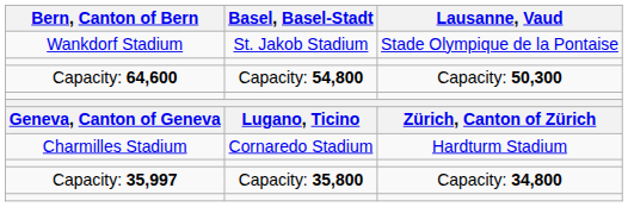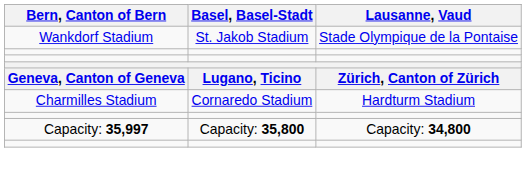 <table class="wikitable" style="text-align:center">
 <tr>
 <th><a href='#'>Bern</a>, <a href='#'>Canton of Bern</a></th>
 <th><a href='#'>Basel</a>, <a href='#'>Basel-Stadt</a></th>
 <th><a href='#'>Lausanne</a>, <a href='#'>Vaud</a></th>
 </tr>
 <tr>
 <td><a href='#'>Wankdorf Stadium</a></td>
 <td><a href='#'>St. Jakob Stadium</a></td>
 <td><a href='#'>Stade Olympique de la Pontaise</a></td>
 </tr>
 <tr>
 <td><small></small></td>
 <td><small></small></td>
 <td><small></small></td>
-</tr>
-<tr>
-<td>Capacity: <strong>64,600</strong></td>
-<td>Capacity: <strong>54,800</strong></td>
-<td>Capacity: <strong>50,300</strong></td>
 </tr>
 <tr>
 <td></td>
 <td></td>
 <td></td>
 </tr>
 <tr>
 <th colspan="3"></th>
 </tr>
 <tr>
 <th><a href='#'>Geneva</a>, <a href='#'>Canton of Geneva</a></th>
 <th><a href='#'>Lugano</a>, <a href='#'>Ticino</a></th>
 <th><a href='#'>Zürich</a>, <a href='#'>Canton of Zürich</a></th>
 </tr>
 <tr>
 <td><a href='#'>Charmilles Stadium</a></td>
 <td><a href='#'>Cornaredo Stadium</a></td>
 <td><a href='#'>Hardturm Stadium</a></td>
 </tr>
 <tr>
 <td><small></small></td>
 <td><small></small></td>
 <td><small></small></td>
 </tr>
 <tr>
 <td>Capacity: <strong>35,997</strong></td>
 <td>Capacity: <strong>35,800</strong></td>
 <td>Capacity: <strong>34,800</strong></td>
 </tr>
 <tr>
 <td></td>
 <td></td>
 <td></td>
 </tr>
 </table>
